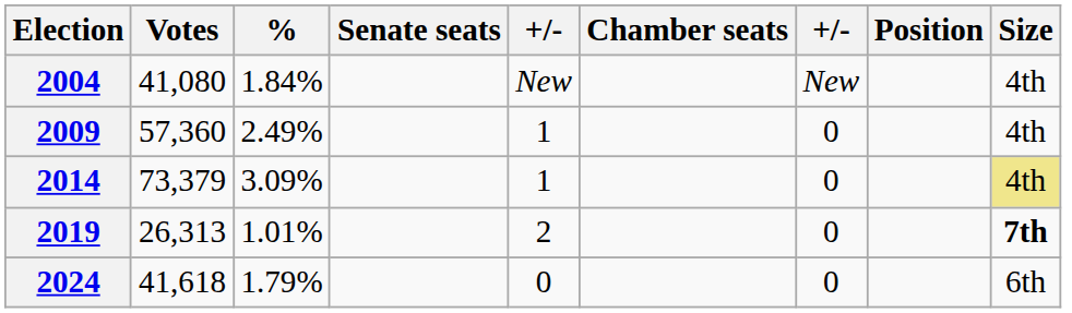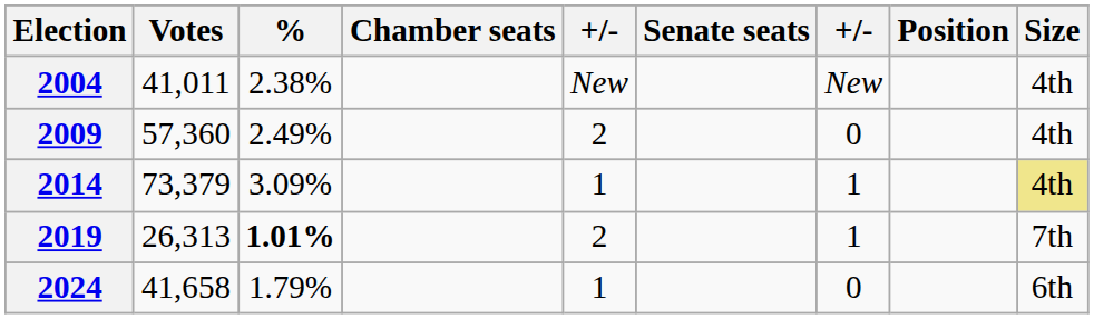 <table class="wikitable" style="text-align:center">
 <tr>
 <th>Election</th>
 <th>Votes</th>
 <th>%</th>
+<th>Chamber seats</th>
+<th>+/-</th>
 <th>Senate seats</th>
-<th>+/-</th>
-<th>Chamber seats</th>
 <th>+/-</th>
 <th>Position</th>
 <th>Size</th>
 </tr>
 <tr>
 <th><a href='#'>2004</a></th>
-<td>41,080</td>
-<td>1.84%</td>
+<td>41,011</td>
+<td>2.38%</td>
 <td></td>
 <td><em>New</em></td>
 <td></td>
 <td><em>New</em></td>
 <td></td>
 <td>4th</td>
 </tr>
 <tr>
 <th><a href='#'>2009</a></th>
 <td>57,360</td>
 <td>2.49%</td>
 <td></td>
-<td> 1</td>
+<td> 2</td>
 <td></td>
 <td> 0</td>
 <td></td>
 <td> 4th</td>
 </tr>
 <tr>
 <th><a href='#'>2014</a></th>
 <td>73,379</td>
 <td>3.09%</td>
 <td></td>
 <td> 1</td>
 <td></td>
-<td> 0</td>
+<td> 1</td>
 <td></td>
 <td style="background: khaki;"> 4th</td>
 </tr>
 <tr>
 <th><a href='#'>2019</a></th>
 <td>26,313</td>
-<td>1.01%</td>
+<td><strong>1.01%</strong></td>
 <td></td>
 <td> 2</td>
 <td></td>
-<td> 0</td>
+<td> 1</td>
 <td> </td>
-<td><strong> 7th</strong></td>
+<td> 7th</td>
 </tr>
 <tr>
 <th><a href='#'>2024</a></th>
-<td>41,618</td>
+<td>41,658</td>
 <td>1.79%</td>
 <td></td>
-<td> 0</td>
+<td> 1</td>
 <td></td>
 <td> 0</td>
 <td></td>
 <td> 6th</td>
 </tr>
 </table>
